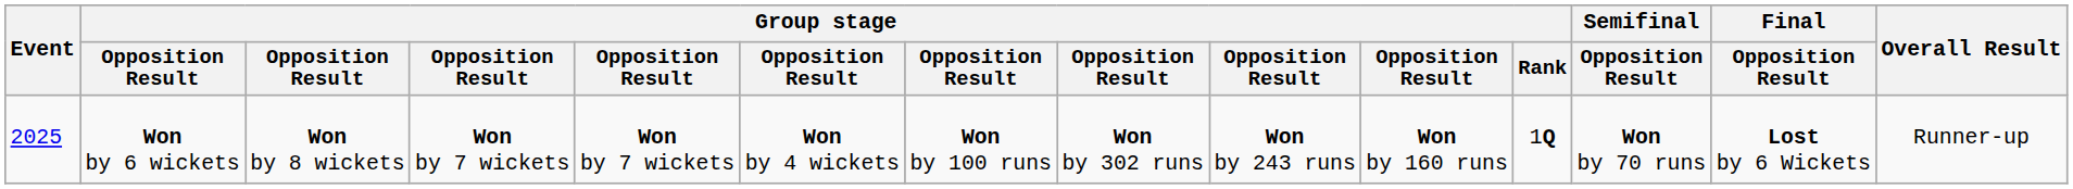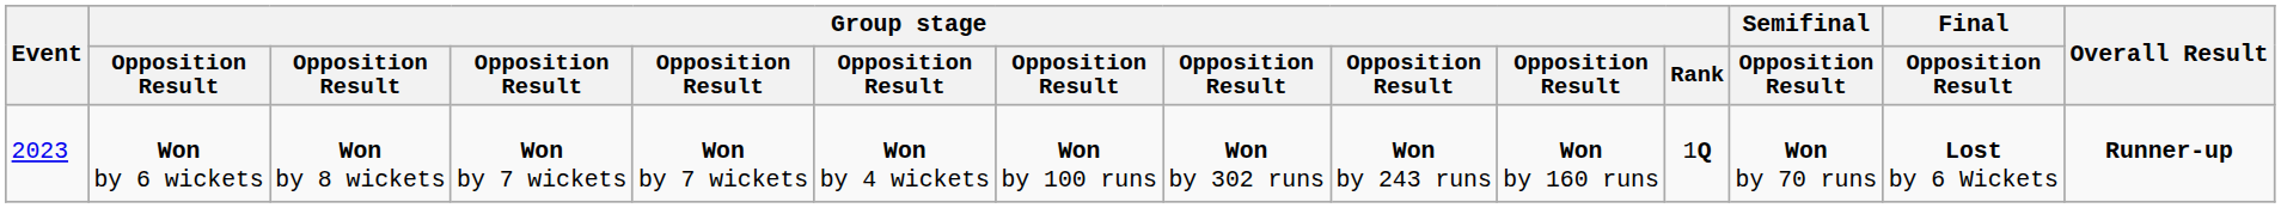 <table class=wikitable style=font-size:90%;text-align:center>
 <tr>
 <th rowspan=2>Event</th>
 <th colspan=10>Group stage</th>
 <th>Semifinal</th>
 <th>Final</th>
 <th rowspan=2>Overall Result</th>
 </tr>
 <tr style=font-size:95%>
 <th>Opposition<br>Result</th>
 <th>Opposition<br>Result</th>
 <th>Opposition<br>Result</th>
 <th>Opposition<br>Result</th>
 <th>Opposition<br>Result</th>
 <th>Opposition<br>Result</th>
 <th>Opposition<br>Result</th>
 <th>Opposition<br>Result</th>
 <th>Opposition<br>Result</th>
 <th>Rank</th>
 <th>Opposition<br>Result</th>
 <th>Opposition<br>Result</th>
 </tr>
 <tr>
-<td align=left><a href='#'>2025</a></td>
+<td align=left><a href='#'>2023</a></td>
 <td><br><strong>Won</strong> <br> by 6 wickets</td>
 <td><br><strong>Won</strong> <br> by 8 wickets</td>
 <td><br><strong>Won</strong> <br> by 7 wickets</td>
 <td><br><strong>Won</strong> <br> by 7 wickets</td>
 <td><br><strong>Won</strong> <br> by 4 wickets</td>
 <td><br><strong>Won</strong> <br> by 100 runs</td>
 <td><br><strong>Won</strong> <br> by 302 runs</td>
 <td><br><strong>Won</strong> <br> by 243 runs</td>
 <td><br><strong>Won</strong> <br> by 160 runs</td>
 <td>1<strong>Q</strong></td>
 <td><br><strong>Won</strong> <br> by 70 runs</td>
 <td><br><strong>Lost</strong> <br> by 6 Wickets</td>
-<td>Runner-up</td>
+<td><strong>Runner-up</strong></td>
 </tr>
 </table>
